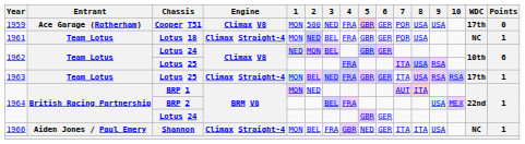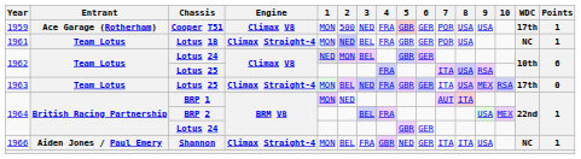 <table class="wikitable" style="text-align:center; font-size:90%">
 <tr>
 <th>Year</th>
 <th>Entrant</th>
 <th>Chassis</th>
 <th>Engine</th>
 <th>1</th>
 <th>2</th>
 <th>3</th>
 <th>4</th>
 <th>5</th>
 <th>6</th>
 <th>7</th>
 <th>8</th>
 <th>9</th>
 <th>10</th>
 <th>WDC</th>
 <th>Points</th>
 </tr>
 <tr>
 <td><a href='#'>1959</a></td>
 <th>Ace Garage (<a href='#'>Rotherham</a>)</th>
 <th><a href='#'>Cooper</a> <a href='#'>T51</a></th>
 <th><a href='#'>Climax</a> <a href='#'>V8</a></th>
 <td><a href='#'>MON</a></td>
 <td><a href='#'>500</a></td>
 <td><a href='#'>NED</a></td>
 <td><a href='#'>FRA</a></td>
 <td style="background:#FFCFCF;"><a href='#'>GBR</a><br></td>
 <td><a href='#'>GER</a></td>
 <td><a href='#'>POR</a></td>
 <td><a href='#'>USA</a></td>
 <td><a href='#'>USA</a></td>
 <td></td>
 <th>17th</th>
-<th>0</th>
+<th>1</th>
 </tr>
 <tr>
 <td><a href='#'>1961</a></td>
 <th><a href='#'>Team Lotus</a></th>
 <th><a href='#'>Lotus</a> <a href='#'>18</a></th>
 <th><a href='#'>Climax</a> <a href='#'>Straight-4</a></th>
 <td><a href='#'>MON</a></td>
 <td style="background:#CFCFFF;"><a href='#'>NED</a><br></td>
 <td><a href='#'>BEL</a></td>
 <td><a href='#'>FRA</a></td>
 <td><a href='#'>GBR</a></td>
 <td><a href='#'>GER</a></td>
 <td><a href='#'>POR</a></td>
 <td><a href='#'>USA</a></td>
 <td></td>
 <td></td>
 <th>NC</th>
 <th>1</th>
 </tr>
 <tr>
 <td rowspan="2"><a href='#'>1962</a></td>
 <th rowspan="2"><a href='#'>Team Lotus</a></th>
 <th><a href='#'>Lotus</a> <a href='#'>24</a></th>
 <th rowspan="2"><a href='#'>Climax</a> <a href='#'>V8</a></th>
 <td style="background:#DFDFDF;"><a href='#'>NED</a><br></td>
 <td style="background:#EFCFFF;"><a href='#'>MON</a><br></td>
 <td style="background:#EFCFFF;"><a href='#'>BEL</a><br></td>
 <td></td>
 <td style="background:#CFCFFF;"><a href='#'>GBR</a><br></td>
 <td style="background:#EFCFFF;"><a href='#'>GER</a><br></td>
 <td></td>
 <td></td>
 <td></td>
 <td></td>
 <th rowspan="2">10th</th>
 <th rowspan="2">6</th>
 </tr>
 <tr>
 <th><a href='#'>Lotus</a> <a href='#'>25</a></th>
 <td></td>
 <td></td>
 <td></td>
 <td style="background:#CFCFFF;"><a href='#'>FRA</a><br></td>
 <td></td>
 <td></td>
 <td style="background:#EFCFFF;"><a href='#'>ITA</a><br></td>
 <td style="background:#CFCFFF;"><a href='#'>USA</a><br></td>
 <td style="background:#EFCFFF;"><a href='#'>RSA</a><br></td>
 <td></td>
 </tr>
 <tr>
 <td><a href='#'>1963</a></td>
 <th><a href='#'>Team Lotus</a></th>
 <th><a href='#'>Lotus</a> <a href='#'>25</a></th>
 <th><a href='#'>Climax</a> <a href='#'>Straight-4</a></th>
 <td style="background:#DFFFDF;"><a href='#'>MON</a><br></td>
 <td style="background:#EFCFFF;"><a href='#'>BEL</a><br></td>
 <td style="background:#CFCFFF;"><a href='#'>NED</a><br></td>
 <td style="background:#CFCFFF;"><a href='#'>FRA</a><br></td>
 <td style="background:#EFCFFF;"><a href='#'>GBR</a><br></td>
 <td style="background:#CFCFFF;"><a href='#'>GER</a><br></td>
 <td><a href='#'>ITA</a></td>
 <td style="background:#EFCFFF;"><a href='#'>USA</a><br></td>
-<td style="background:#EFCFFF;"><a href='#'>RSA</a><br></td>
+<td style="background:#EFCFFF;"><a href='#'>MEX</a><br></td>
 <td style="background:#CFCFFF;"><a href='#'>RSA</a><br></td>
 <th>17th</th>
-<th>1</th>
+<th>0</th>
 </tr>
 <tr>
 <td rowspan="3"><a href='#'>1964</a></td>
 <th rowspan="3"><a href='#'>British Racing Partnership</a></th>
 <th><a href='#'>BRP</a> <a href='#'>1</a></th>
 <th rowspan="3"><a href='#'>BRM</a> <a href='#'>V8</a></th>
 <td style="background:#EFCFFF;"><a href='#'>MON</a><br></td>
 <td><a href='#'>NED</a></td>
 <td></td>
 <td></td>
 <td></td>
 <td></td>
 <td style="background:#EFCFFF;"><a href='#'>AUT</a><br></td>
 <td style="background:#FFCFCF;"><a href='#'>ITA</a><br></td>
 <td></td>
 <td></td>
 <th rowspan="3">22nd</th>
 <th rowspan="3">1</th>
 </tr>
 <tr>
 <th><a href='#'>BRP</a> <a href='#'>2</a></th>
 <td></td>
 <td></td>
 <td style="background:#CFCFFF;"><a href='#'>BEL</a><br></td>
 <td style="background:#EFCFFF;"><a href='#'>FRA</a><br></td>
 <td></td>
 <td></td>
 <td></td>
 <td></td>
 <td style="background:#DFFFDF;"><a href='#'>USA</a><br></td>
 <td style="background:#EFCFFF;"><a href='#'>MEX</a><br></td>
 </tr>
 <tr>
 <th><a href='#'>Lotus</a> <a href='#'>24</a></th>
 <td></td>
 <td></td>
 <td></td>
 <td></td>
 <td style="background:#EFCFFF;"><a href='#'>GBR</a><br></td>
 <td><a href='#'>GER</a></td>
 <td></td>
 <td></td>
 <td></td>
 <td></td>
 </tr>
 <tr>
 <td><a href='#'>1966</a></td>
 <th>Aiden Jones / <a href='#'>Paul Emery</a></th>
 <th><a href='#'>Shannon</a></th>
 <th><a href='#'>Climax</a> <a href='#'>Straight-4</a></th>
 <td><a href='#'>MON</a></td>
 <td><a href='#'>BEL</a></td>
 <td><a href='#'>FRA</a></td>
 <td style="background:#EFCFFF;"><a href='#'>GBR</a><br></td>
 <td><a href='#'>NED</a></td>
 <td><a href='#'>GER</a></td>
 <td><a href='#'>ITA</a></td>
 <td><a href='#'>ITA</a></td>
 <td><a href='#'>USA</a></td>
 <td></td>
 <th>NC</th>
 <th>1</th>
 </tr>
 <tr>
 <th colspan="16"></th>
 </tr>
 </table>
